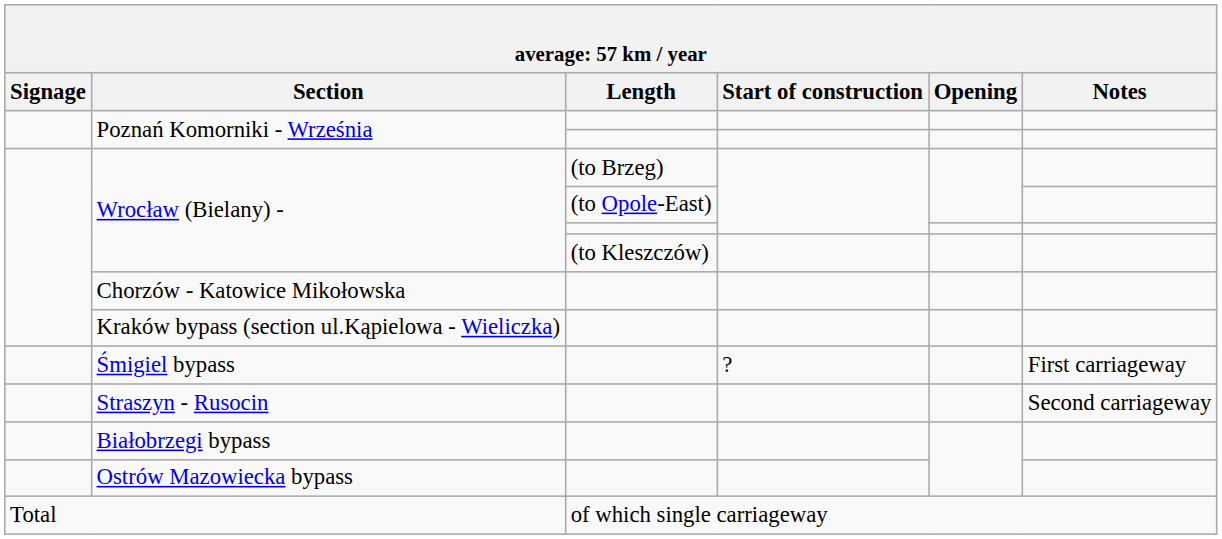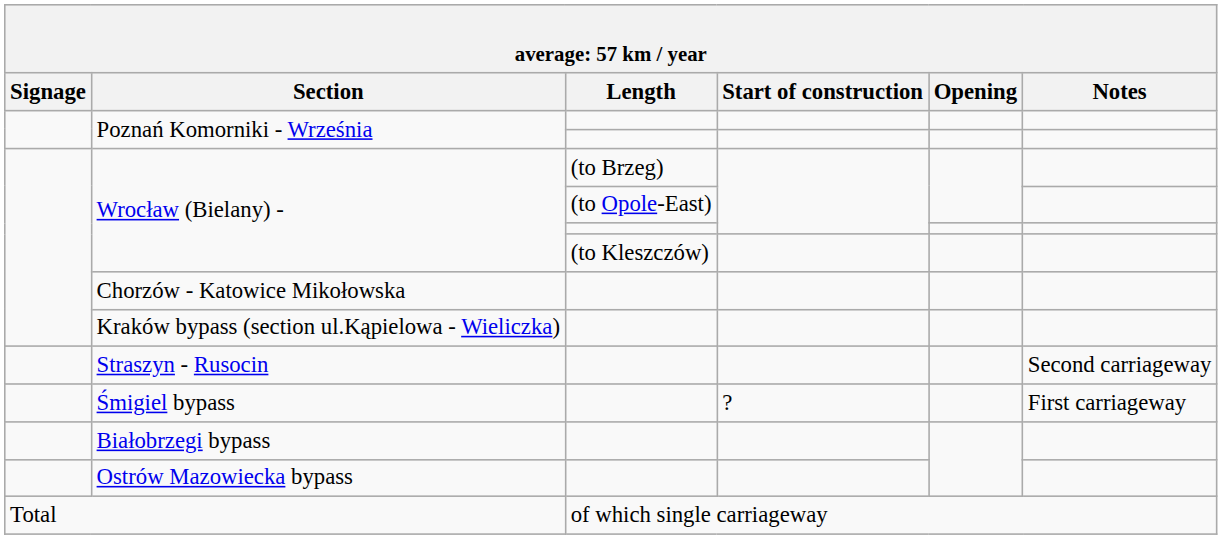 <table class="wikitable mw-collapsible mw-collapsed" style="font-size: 90%;">
 <tr>
 <th colspan="6" style="font-size: 110%"><br><small>average: 57 km / year</small></th>
 </tr>
 <tr>
 <th>Signage</th>
 <th>Section</th>
 <th>Length</th>
 <th>Start of construction</th>
 <th>Opening</th>
 <th>Notes</th>
 </tr>
 <tr>
 <td rowspan="2"></td>
 <td rowspan="2">Poznań Komorniki - <a href='#'>Września</a></td>
 <td></td>
 <td></td>
 <td></td>
 <td></td>
 </tr>
 <tr>
 <td></td>
 <td></td>
 <td></td>
 <td></td>
 </tr>
 <tr>
 <td rowspan="6"></td>
 <td rowspan="4"><a href='#'>Wrocław</a> (Bielany) - </td>
 <td> (to Brzeg)</td>
 <td rowspan="3"></td>
 <td rowspan="2"></td>
 <td> </td>
 </tr>
 <tr>
 <td> (to <a href='#'>Opole</a>-East)</td>
 <td></td>
 </tr>
 <tr>
 <td></td>
 <td></td>
 <td></td>
 </tr>
 <tr>
 <td> (to Kleszczów)</td>
 <td></td>
 <td></td>
 <td> </td>
 </tr>
 <tr>
 <td>Chorzów - Katowice Mikołowska</td>
 <td></td>
 <td></td>
 <td></td>
 <td></td>
 </tr>
 <tr>
 <td>Kraków bypass (section ul.Kąpielowa - <a href='#'>Wieliczka</a>)</td>
 <td></td>
 <td></td>
 <td></td>
 <td></td>
 </tr>
 <tr>
 <td></td>
+<td><a href='#'>Straszyn</a> - <a href='#'>Rusocin</a></td>
+<td></td>
+<td></td>
+<td></td>
+<td>Second carriageway</td>
+</tr>
+<tr>
+<td></td>
 <td><a href='#'>Śmigiel</a> bypass</td>
 <td></td>
 <td>?</td>
 <td></td>
 <td>First carriageway</td>
-</tr>
-<tr>
-<td></td>
-<td><a href='#'>Straszyn</a> - <a href='#'>Rusocin</a></td>
-<td></td>
-<td></td>
-<td></td>
-<td>Second carriageway</td>
 </tr>
 <tr>
 <td></td>
 <td><a href='#'>Białobrzegi</a> bypass</td>
 <td></td>
 <td></td>
 <td rowspan="2"></td>
 <td></td>
 </tr>
 <tr>
 <td></td>
 <td><a href='#'>Ostrów Mazowiecka</a> bypass</td>
 <td></td>
 <td></td>
 <td></td>
 </tr>
 <tr>
 <td colspan=2>Total</td>
 <td colspan=4><strong></strong> of which  single carriageway</td>
 </tr>
 </table>
